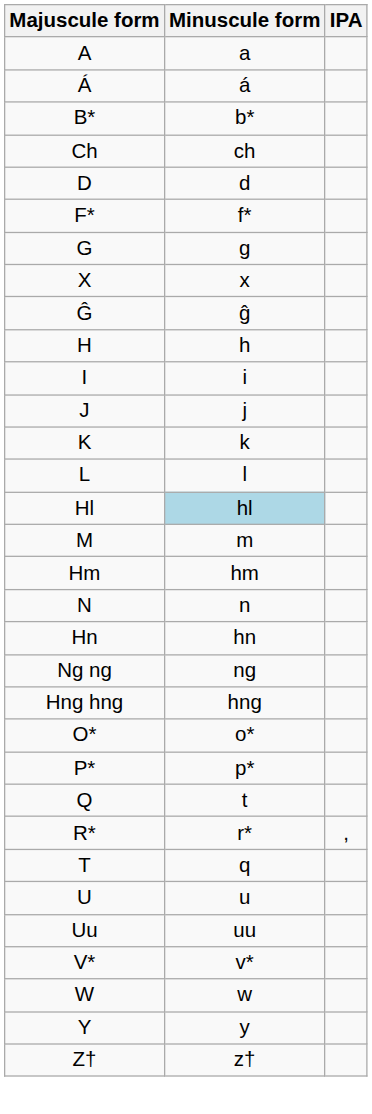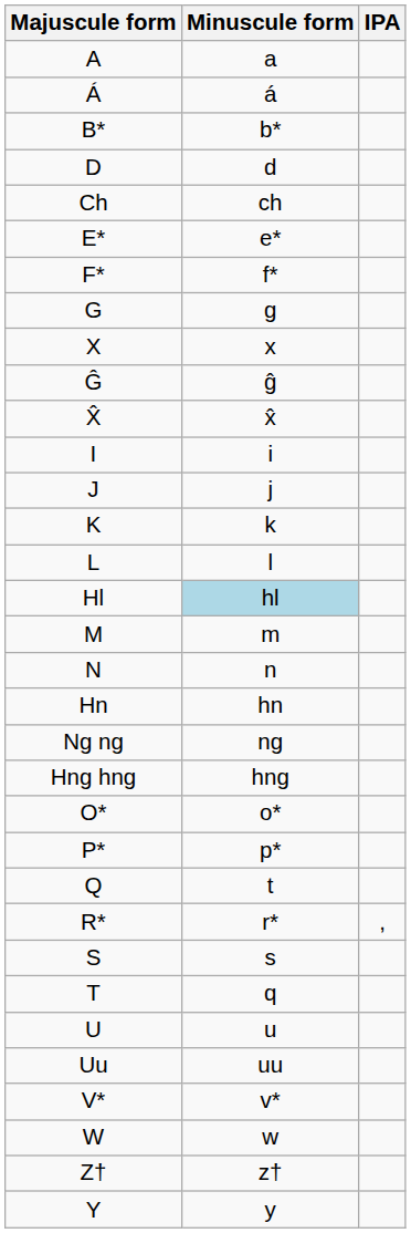 <table class="wikitable" style="text-align:center;">
 <tr>
 <th>Majuscule form</th>
 <th>Minuscule form</th>
 <th>IPA</th>
 </tr>
 <tr>
 <td>A</td>
 <td>a</td>
 <td></td>
 </tr>
 <tr>
 <td>Á</td>
 <td>á</td>
 <td></td>
 </tr>
 <tr>
 <td>B*</td>
 <td>b*</td>
 <td></td>
 </tr>
 <tr>
+<td>D</td>
+<td>d</td>
+<td></td>
+</tr>
+<tr>
 <td>Ch</td>
 <td>ch</td>
 <td></td>
 </tr>
 <tr>
-<td>D</td>
-<td>d</td>
+<td>E*</td>
+<td>e*</td>
 <td></td>
 </tr>
 <tr>
 <td>F*</td>
 <td>f*</td>
 <td></td>
 </tr>
 <tr>
 <td>G</td>
 <td>g</td>
 <td></td>
 </tr>
 <tr>
 <td>X</td>
 <td>x</td>
 <td></td>
 </tr>
 <tr>
 <td>Ĝ</td>
 <td>ĝ</td>
 <td></td>
 </tr>
 <tr>
-<td>H</td>
-<td>h</td>
+<td>X̂</td>
+<td>x̂</td>
 <td></td>
 </tr>
 <tr>
 <td>I</td>
 <td>i</td>
 <td></td>
 </tr>
 <tr>
 <td>J</td>
 <td>j</td>
 <td></td>
 </tr>
 <tr>
 <td>K</td>
 <td>k</td>
 <td></td>
 </tr>
 <tr>
 <td>L</td>
 <td>l</td>
 <td></td>
 </tr>
 <tr>
 <td>Hl</td>
 <td style="background: lightblue;">hl</td>
 <td></td>
 </tr>
 <tr>
 <td>M</td>
 <td>m</td>
-<td></td>
-</tr>
-<tr>
-<td>Hm</td>
-<td>hm</td>
 <td></td>
 </tr>
 <tr>
 <td>N</td>
 <td>n</td>
 <td></td>
 </tr>
 <tr>
 <td>Hn</td>
 <td>hn</td>
 <td></td>
 </tr>
 <tr>
 <td>Ng ng</td>
 <td>ng</td>
 <td></td>
 </tr>
 <tr>
 <td>Hng hng</td>
 <td>hng</td>
 <td></td>
 </tr>
 <tr>
 <td>O*</td>
 <td>o*</td>
 <td></td>
 </tr>
 <tr>
 <td>P*</td>
 <td>p*</td>
 <td></td>
 </tr>
 <tr>
 <td>Q</td>
 <td>t</td>
 <td></td>
 </tr>
 <tr>
 <td>R*</td>
 <td>r*</td>
 <td>, </td>
 </tr>
 <tr>
+<td>S</td>
+<td>s</td>
+<td></td>
+</tr>
+<tr>
 <td>T</td>
 <td>q</td>
 <td></td>
 </tr>
 <tr>
 <td>U</td>
 <td>u</td>
 <td></td>
 </tr>
 <tr>
 <td>Uu</td>
 <td>uu</td>
 <td></td>
 </tr>
 <tr>
 <td>V*</td>
 <td>v*</td>
 <td></td>
 </tr>
 <tr>
 <td>W</td>
 <td>w</td>
 <td></td>
 </tr>
 <tr>
+<td>Z†</td>
+<td>z†</td>
+<td></td>
+</tr>
+<tr>
 <td>Y</td>
 <td>y</td>
 <td></td>
 </tr>
-<tr>
-<td>Z†</td>
-<td>z†</td>
-<td></td>
-</tr>
 </table>
